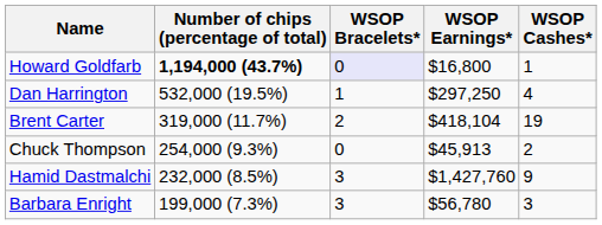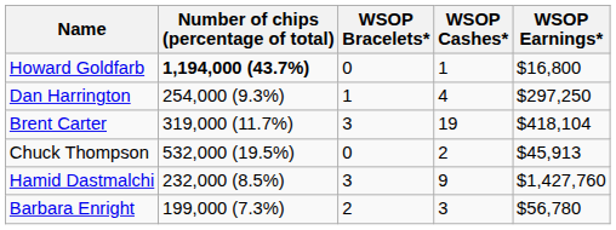 <table class="wikitable sortable">
 <tr>
 <th>Name</th>
 <th>Number of chips<br>(percentage of total)</th>
 <th>WSOP<br>Bracelets*</th>
+<th>WSOP<br>Cashes*</th>
 <th>WSOP<br>Earnings*</th>
-<th>WSOP<br>Cashes*</th>
 </tr>
 <tr>
 <td> <a href='#'>Howard Goldfarb</a></td>
 <td><strong>1,194,000 (43.7%)</strong></td>
-<td style="background: lavender;">0</td>
+<td>0</td>
+<td>1</td>
 <td>$16,800</td>
-<td>1</td>
 </tr>
 <tr>
 <td> <a href='#'>Dan Harrington</a></td>
-<td>532,000 (19.5%)</td>
+<td>254,000 (9.3%)</td>
 <td>1</td>
+<td>4</td>
 <td>$297,250</td>
-<td>4</td>
 </tr>
 <tr>
 <td> <a href='#'>Brent Carter</a></td>
 <td>319,000 (11.7%)</td>
-<td>2</td>
+<td>3</td>
+<td>19</td>
 <td>$418,104</td>
-<td>19</td>
 </tr>
 <tr>
 <td> Chuck Thompson</td>
-<td>254,000 (9.3%)</td>
+<td>532,000 (19.5%)</td>
 <td>0</td>
+<td>2</td>
 <td>$45,913</td>
-<td>2</td>
 </tr>
 <tr>
 <td> <a href='#'>Hamid Dastmalchi</a></td>
 <td>232,000 (8.5%)</td>
 <td>3</td>
+<td>9</td>
 <td>$1,427,760</td>
-<td>9</td>
 </tr>
 <tr>
 <td> <a href='#'>Barbara Enright</a></td>
 <td>199,000 (7.3%)</td>
+<td>2</td>
 <td>3</td>
 <td>$56,780</td>
-<td>3</td>
 </tr>
 </table>
